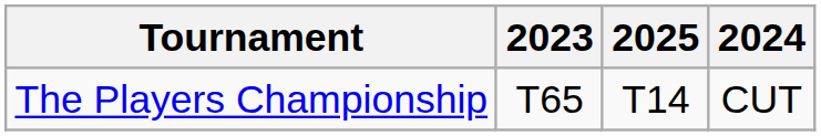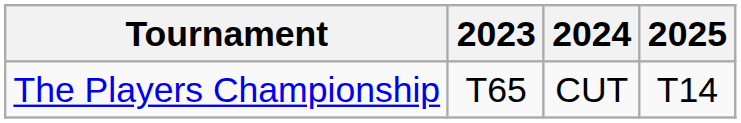 <table class="wikitable" style="font-size:95%;text-align:center;">
 <tr>
 <th>Tournament</th>
 <th>2023</th>
+<th>2024</th>
 <th>2025</th>
-<th>2024</th>
 </tr>
 <tr>
 <td align=left><a href='#'>The Players Championship</a></td>
 <td>T65</td>
+<td>CUT</td>
 <td>T14</td>
-<td>CUT</td>
 </tr>
 </table>
